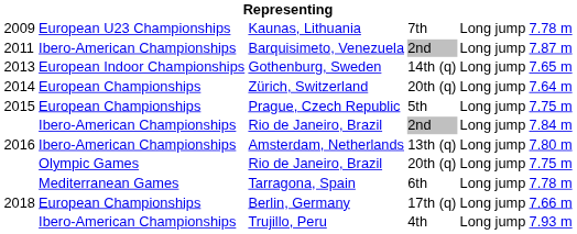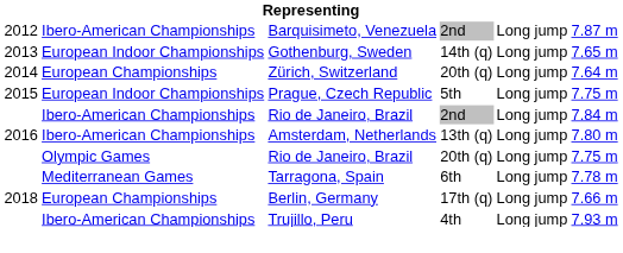 <table>
 <tr>
 <th colspan="6">Representing </th>
 </tr>
 <tr>
-<td>2009</td>
-<td><a href='#'>European U23 Championships</a></td>
-<td><a href='#'>Kaunas, Lithuania</a></td>
-<td>7th</td>
-<td>Long jump</td>
-<td><a href='#'>7.78 m</a></td>
-</tr>
-<tr>
-<td>2011</td>
+<td>2012</td>
 <td><a href='#'>Ibero-American Championships</a></td>
 <td><a href='#'>Barquisimeto, Venezuela</a></td>
 <td bgcolor=silver>2nd</td>
 <td>Long jump</td>
 <td><a href='#'>7.87 m</a></td>
 </tr>
 <tr>
 <td>2013</td>
 <td><a href='#'>European Indoor Championships</a></td>
 <td><a href='#'>Gothenburg, Sweden</a></td>
 <td>14th (q)</td>
 <td>Long jump</td>
 <td><a href='#'>7.65 m</a></td>
 </tr>
 <tr>
 <td>2014</td>
 <td><a href='#'>European Championships</a></td>
 <td><a href='#'>Zürich, Switzerland</a></td>
 <td>20th (q)</td>
 <td>Long jump</td>
 <td><a href='#'>7.64 m</a></td>
 </tr>
 <tr>
 <td>2015</td>
-<td><a href='#'>European Championships</a></td>
+<td><a href='#'>European Indoor Championships</a></td>
 <td><a href='#'>Prague, Czech Republic</a></td>
 <td>5th</td>
 <td>Long jump</td>
 <td><a href='#'>7.75 m</a></td>
 </tr>
 <tr>
 <td rowspan=3>2016</td>
 <td><a href='#'>Ibero-American Championships</a></td>
 <td><a href='#'>Rio de Janeiro, Brazil</a></td>
 <td bgcolor=silver>2nd</td>
 <td>Long jump</td>
 <td><a href='#'>7.84 m</a></td>
 </tr>
 <tr>
 <td><a href='#'>Ibero-American Championships</a></td>
 <td><a href='#'>Amsterdam, Netherlands</a></td>
 <td>13th (q)</td>
 <td>Long jump</td>
 <td><a href='#'>7.80 m</a></td>
 </tr>
 <tr>
 <td><a href='#'>Olympic Games</a></td>
 <td><a href='#'>Rio de Janeiro, Brazil</a></td>
 <td>20th (q)</td>
 <td>Long jump</td>
 <td><a href='#'>7.75 m</a></td>
 </tr>
 <tr>
 <td rowspan=3>2018</td>
 <td><a href='#'>Mediterranean Games</a></td>
 <td><a href='#'>Tarragona, Spain</a></td>
 <td>6th</td>
 <td>Long jump</td>
 <td><a href='#'>7.78 m</a></td>
 </tr>
 <tr>
 <td><a href='#'>European Championships</a></td>
 <td><a href='#'>Berlin, Germany</a></td>
 <td>17th (q)</td>
 <td>Long jump</td>
 <td><a href='#'>7.66 m</a></td>
 </tr>
 <tr>
 <td><a href='#'>Ibero-American Championships</a></td>
 <td><a href='#'>Trujillo, Peru</a></td>
 <td>4th</td>
 <td>Long jump</td>
 <td><a href='#'>7.93 m</a></td>
 </tr>
 </table>
